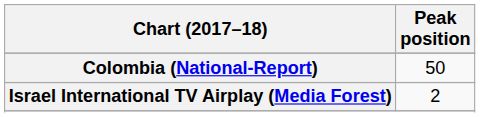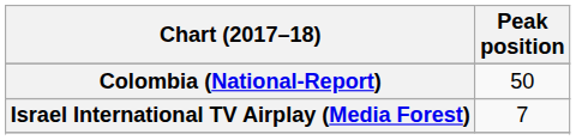 <table class="wikitable sortable plainrowheaders" style="text-align:center">
 <tr>
 <th scope="col">Chart (2017–18)</th>
 <th scope="col">Peak<br>position</th>
 </tr>
 <tr>
 </tr>
 <tr>
 </tr>
 <tr>
 </tr>
 <tr>
 <th scope="row">Colombia (<a href='#'>National-Report</a>)</th>
 <td>50</td>
 </tr>
 <tr>
 </tr>
 <tr>
 </tr>
 <tr>
 <th scope="row">Israel International TV Airplay (<a href='#'>Media Forest</a>)</th>
-<td>2</td>
+<td>7</td>
 </tr>
 <tr>
 </tr>
 <tr>
 </tr>
 <tr>
 </tr>
 <tr>
 </tr>
 <tr>
 </tr>
 <tr>
 </tr>
 <tr>
 </tr>
 <tr>
 </tr>
 <tr>
 </tr>
 <tr>
 </tr>
 <tr>
 </tr>
 <tr>
 </tr>
 <tr>
 </tr>
 </table>
